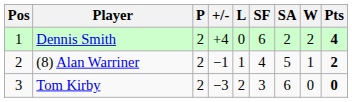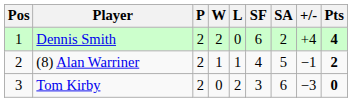 <table class="wikitable" style="text-align:center; margin: 1em auto 1em auto, align:left">
 <tr>
 <th width=20>Pos</th>
 <th width=168>Player</th>
 <th width=3>P</th>
-<th width=20>+/-</th>
+<th width=3>W</th>
 <th width=3>L</th>
 <th width=20>SF</th>
 <th width=20>SA</th>
-<th width=3>W</th>
+<th width=20>+/-</th>
 <th width=20>Pts</th>
 </tr>
 <tr align=center style="background: #ccffcc;">
 <td>1</td>
 <td align="left"> <a href='#'>Dennis Smith</a></td>
 <td>2</td>
-<td>+4</td>
+<td>2</td>
 <td>0</td>
 <td>6</td>
 <td>2</td>
-<td>2</td>
+<td>+4</td>
 <td><strong>4</strong></td>
 </tr>
 <tr align=center>
 <td>2</td>
 <td align="left"> (8) <a href='#'>Alan Warriner</a></td>
 <td>2</td>
-<td>−1</td>
+<td>1</td>
 <td>1</td>
 <td>4</td>
 <td>5</td>
-<td>1</td>
+<td>−1</td>
 <td><strong>2</strong></td>
 </tr>
 <tr align=center>
 <td>3</td>
 <td align="left"> <a href='#'>Tom Kirby</a></td>
 <td>2</td>
-<td>−3</td>
+<td>0</td>
 <td>2</td>
 <td>3</td>
 <td>6</td>
-<td>0</td>
+<td>−3</td>
 <td><strong>0</strong></td>
 </tr>
 </table>
